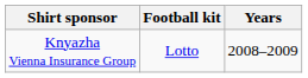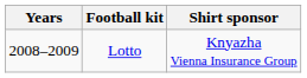 <table class="wikitable" style="text-align: center">
 <tr>
+<th>Years</th>
+<th>Football kit</th>
 <th>Shirt sponsor</th>
-<th>Football kit</th>
-<th>Years</th>
 </tr>
 <tr>
+<td>2008–2009</td>
+<td><a href='#'>Lotto</a></td>
 <td><a href='#'>Knyazha</a><br><small><a href='#'>Vienna Insurance Group</a></small></td>
-<td><a href='#'>Lotto</a></td>
-<td>2008–2009</td>
 </tr>
 </table>
